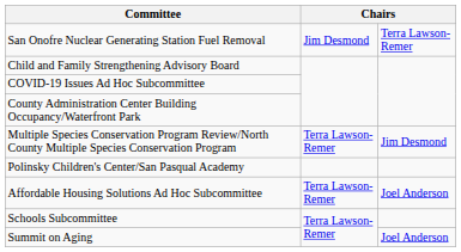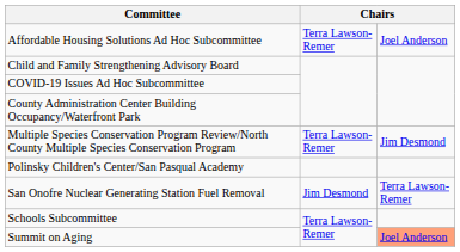 <table class="wikitable">
 <tr>
 <th>Committee</th>
 <th colspan="2">Chairs</th>
 </tr>
 <tr>
-<td>San Onofre Nuclear Generating Station Fuel Removal</td>
-<td><a href='#'>Jim Desmond</a></td>
+<td>Affordable Housing Solutions Ad Hoc Subcommittee</td>
 <td><a href='#'>Terra Lawson-Remer</a></td>
+<td><a href='#'>Joel Anderson</a></td>
 </tr>
 <tr>
 <td>Child and Family Strengthening Advisory Board</td>
 <td rowspan="3"></td>
 <td rowspan="3"></td>
 </tr>
 <tr>
 <td>COVID-19 Issues Ad Hoc Subcommittee</td>
 </tr>
 <tr>
 <td>County Administration Center Building Occupancy/Waterfront Park</td>
 </tr>
 <tr>
 <td>Multiple Species Conservation Program Review/North County Multiple Species Conservation Program</td>
 <td><a href='#'>Terra Lawson-Remer</a></td>
 <td><a href='#'>Jim Desmond</a></td>
 </tr>
 <tr>
 <td>Polinsky Children's Center/San Pasqual Academy</td>
 <td></td>
 <td></td>
 </tr>
 <tr>
-<td>Affordable Housing Solutions Ad Hoc Subcommittee</td>
+<td>San Onofre Nuclear Generating Station Fuel Removal</td>
+<td><a href='#'>Jim Desmond</a></td>
 <td><a href='#'>Terra Lawson-Remer</a></td>
-<td><a href='#'>Joel Anderson</a></td>
 </tr>
 <tr>
 <td>Schools Subcommittee</td>
 <td rowspan="2"><a href='#'>Terra Lawson-Remer</a></td>
 <td></td>
 </tr>
 <tr>
 <td>Summit on Aging</td>
-<td><a href='#'>Joel Anderson</a></td>
+<td style="background: lightsalmon;"><a href='#'>Joel Anderson</a></td>
 </tr>
 </table>
